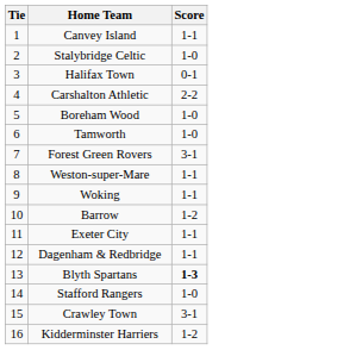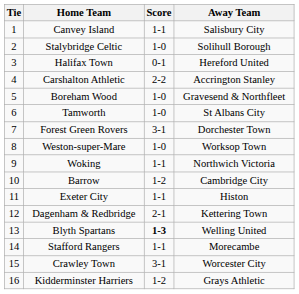 <table class="wikitable" style="text-align:center;">
 <tr>
 <th width=20>Tie</th>
 <th width=175>Home Team</th>
 <th width=20>Score</th>
+<th width=175>Away Team</th>
 </tr>
 <tr>
 <td>1</td>
 <td>Canvey Island</td>
 <td>1-1</td>
+<td>Salisbury City</td>
 </tr>
 <tr>
 <td>2</td>
 <td>Stalybridge Celtic</td>
 <td>1-0</td>
+<td>Solihull Borough</td>
 </tr>
 <tr>
 <td>3</td>
 <td>Halifax Town</td>
 <td>0-1</td>
+<td>Hereford United</td>
 </tr>
 <tr>
 <td>4</td>
 <td>Carshalton Athletic</td>
 <td>2-2</td>
+<td>Accrington Stanley</td>
 </tr>
 <tr>
 <td>5</td>
 <td>Boreham Wood</td>
 <td>1-0</td>
+<td>Gravesend & Northfleet</td>
 </tr>
 <tr>
 <td>6</td>
 <td>Tamworth</td>
 <td>1-0</td>
+<td>St Albans City</td>
 </tr>
 <tr>
 <td>7</td>
 <td>Forest Green Rovers</td>
 <td>3-1</td>
+<td>Dorchester Town</td>
 </tr>
 <tr>
 <td>8</td>
 <td>Weston-super-Mare</td>
-<td>1-1</td>
+<td>1-0</td>
+<td>Worksop Town</td>
 </tr>
 <tr>
 <td>9</td>
 <td>Woking</td>
 <td>1-1</td>
+<td>Northwich Victoria</td>
 </tr>
 <tr>
 <td>10</td>
 <td>Barrow</td>
 <td>1-2</td>
+<td>Cambridge City</td>
 </tr>
 <tr>
 <td>11</td>
 <td>Exeter City</td>
 <td>1-1</td>
+<td>Histon</td>
 </tr>
 <tr>
 <td>12</td>
 <td>Dagenham & Redbridge</td>
-<td>1-1</td>
+<td>2-1</td>
+<td>Kettering Town</td>
 </tr>
 <tr>
 <td>13</td>
 <td>Blyth Spartans</td>
 <td><strong>1-3</strong></td>
+<td>Welling United</td>
 </tr>
 <tr>
 <td>14</td>
 <td>Stafford Rangers</td>
-<td>1-0</td>
+<td>1-1</td>
+<td>Morecambe</td>
 </tr>
 <tr>
 <td>15</td>
 <td>Crawley Town</td>
 <td>3-1</td>
+<td>Worcester City</td>
 </tr>
 <tr>
 <td>16</td>
 <td>Kidderminster Harriers</td>
 <td>1-2</td>
+<td>Grays Athletic</td>
 </tr>
 </table>
